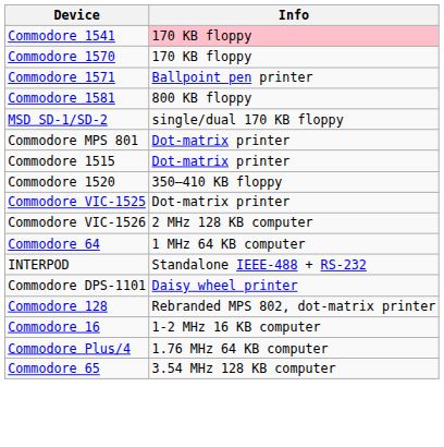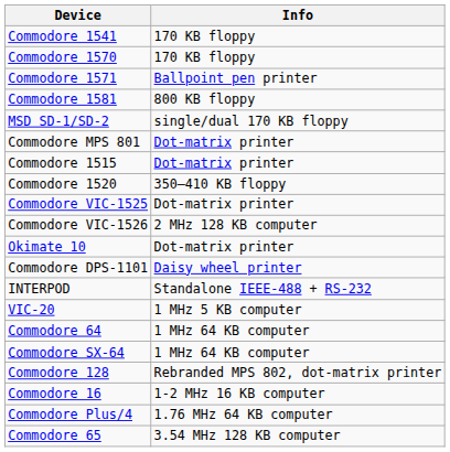 <table class=wikitable>
 <tr>
 <th>Device</th>
 <th>Info</th>
 </tr>
 <tr>
 <td><a href='#'>Commodore 1541</a></td>
-<td style="background: pink;"> 170 KB floppy</td>
+<td> 170 KB floppy</td>
 </tr>
 <tr>
 <td><a href='#'>Commodore 1570</a></td>
 <td> 170 KB floppy</td>
 </tr>
 <tr>
 <td><a href='#'>Commodore 1571</a></td>
 <td><a href='#'>Ballpoint pen</a> printer</td>
 </tr>
 <tr>
 <td><a href='#'>Commodore 1581</a></td>
 <td> 800 KB floppy</td>
 </tr>
 <tr>
 <td><a href='#'>MSD SD-1/SD-2</a></td>
 <td> single/dual 170 KB floppy</td>
 </tr>
 <tr>
 <td>Commodore MPS 801</td>
 <td><a href='#'>Dot-matrix</a> printer</td>
 </tr>
 <tr>
 <td>Commodore 1515</td>
 <td><a href='#'>Dot-matrix</a> printer</td>
 </tr>
 <tr>
 <td>Commodore 1520</td>
 <td> 350–410 KB floppy</td>
 </tr>
 <tr>
 <td><a href='#'>Commodore VIC-1525</a></td>
 <td>Dot-matrix printer</td>
 </tr>
 <tr>
 <td>Commodore VIC-1526</td>
 <td>2 MHz 128 KB computer</td>
 </tr>
 <tr>
-<td><a href='#'>Commodore 64</a></td>
-<td>1 MHz 64 KB computer</td>
+<td><a href='#'>Okimate 10</a></td>
+<td>Dot-matrix printer</td>
+</tr>
+<tr>
+<td>Commodore DPS-1101</td>
+<td><a href='#'>Daisy wheel printer</a></td>
 </tr>
 <tr>
 <td>INTERPOD</td>
 <td>Standalone <a href='#'>IEEE-488</a> + <a href='#'>RS-232</a></td>
 </tr>
 <tr>
-<td>Commodore DPS-1101</td>
-<td><a href='#'>Daisy wheel printer</a></td>
+<td><a href='#'>VIC-20</a></td>
+<td>1 MHz 5 KB computer</td>
+</tr>
+<tr>
+<td><a href='#'>Commodore 64</a></td>
+<td>1 MHz 64 KB computer</td>
+</tr>
+<tr>
+<td><a href='#'>Commodore SX-64</a></td>
+<td>1 MHz 64 KB computer</td>
 </tr>
 <tr>
 <td><a href='#'>Commodore 128</a></td>
 <td>Rebranded MPS 802, dot-matrix printer</td>
 </tr>
 <tr>
 <td><a href='#'>Commodore 16</a></td>
 <td>1-2 MHz 16 KB computer</td>
 </tr>
 <tr>
 <td><a href='#'>Commodore Plus/4</a></td>
 <td>1.76 MHz 64 KB computer</td>
 </tr>
 <tr>
 <td><a href='#'>Commodore 65</a></td>
 <td>3.54 MHz 128 KB computer</td>
 </tr>
 </table>
